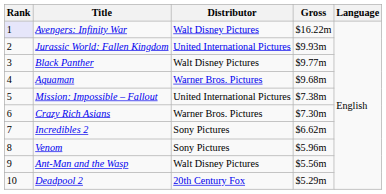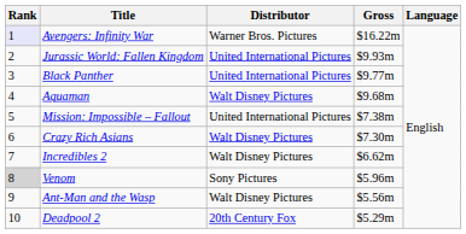 <table class="wikitable" style="font-size:95%">
 <tr>
 <th scope="col">Rank</th>
 <th scope="col">Title</th>
 <th scope="col">Distributor</th>
 <th scope="col">Gross</th>
 <th scope="col">Language</th>
 </tr>
 <tr>
 <td style="background: lavender;">1</td>
 <td><em><a href='#'>Avengers: Infinity War</a></em></td>
-<td><a href='#'>Walt Disney Pictures</a></td>
+<td>Warner Bros. Pictures</td>
 <td>$16.22m</td>
 <td rowspan="10">English</td>
 </tr>
 <tr>
 <td>2</td>
 <td><em><a href='#'>Jurassic World: Fallen Kingdom</a></em></td>
 <td><a href='#'>United International Pictures</a></td>
 <td>$9.93m</td>
 </tr>
 <tr>
 <td>3</td>
 <td><em><a href='#'>Black Panther</a></em></td>
-<td>Walt Disney Pictures</td>
+<td><a href='#'>United International Pictures</a></td>
 <td>$9.77m</td>
 </tr>
 <tr>
 <td>4</td>
 <td><em><a href='#'>Aquaman</a></em></td>
-<td><a href='#'>Warner Bros. Pictures</a></td>
+<td><a href='#'>Walt Disney Pictures</a></td>
 <td>$9.68m</td>
 </tr>
 <tr>
 <td>5</td>
 <td><em><a href='#'>Mission: Impossible – Fallout</a></em></td>
 <td>United International Pictures</td>
 <td>$7.38m</td>
 </tr>
 <tr>
 <td>6</td>
 <td><em><a href='#'>Crazy Rich Asians</a></em></td>
-<td>Warner Bros. Pictures</td>
+<td><a href='#'>Walt Disney Pictures</a></td>
 <td>$7.30m</td>
 </tr>
 <tr>
 <td>7</td>
 <td><em><a href='#'>Incredibles 2</a></em></td>
-<td>Sony Pictures</td>
+<td>Walt Disney Pictures</td>
 <td>$6.62m</td>
 </tr>
 <tr>
-<td>8</td>
+<td style="background: lightgrey;">8</td>
 <td><em><a href='#'>Venom</a></em></td>
 <td>Sony Pictures</td>
 <td>$5.96m</td>
 </tr>
 <tr>
 <td>9</td>
 <td><em><a href='#'>Ant-Man and the Wasp</a></em></td>
 <td>Walt Disney Pictures</td>
 <td>$5.56m</td>
 </tr>
 <tr>
 <td>10</td>
 <td><em><a href='#'>Deadpool 2</a></em></td>
 <td><a href='#'>20th Century Fox</a></td>
 <td>$5.29m</td>
 </tr>
 </table>
